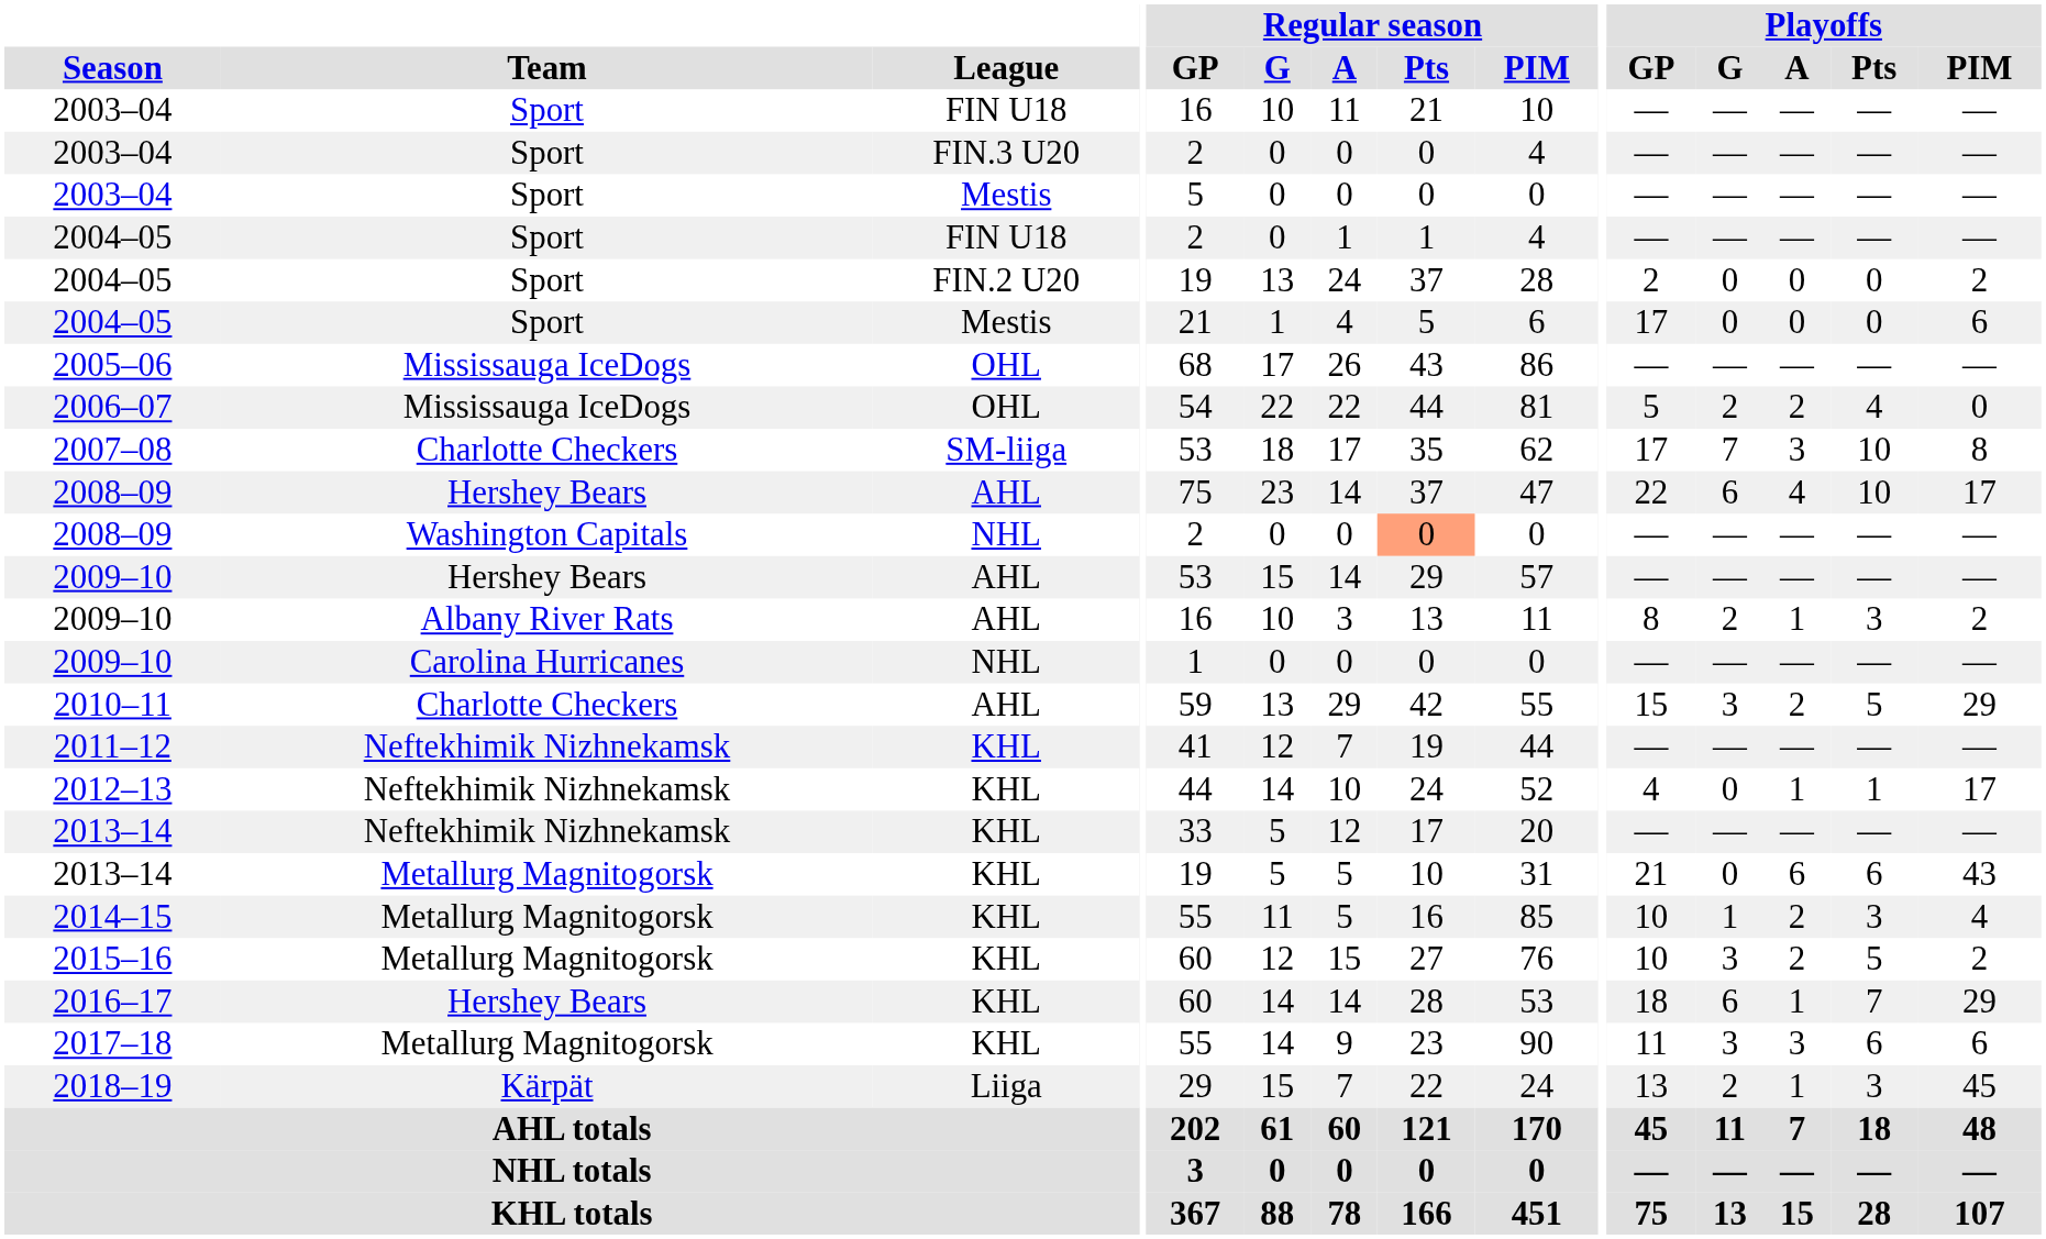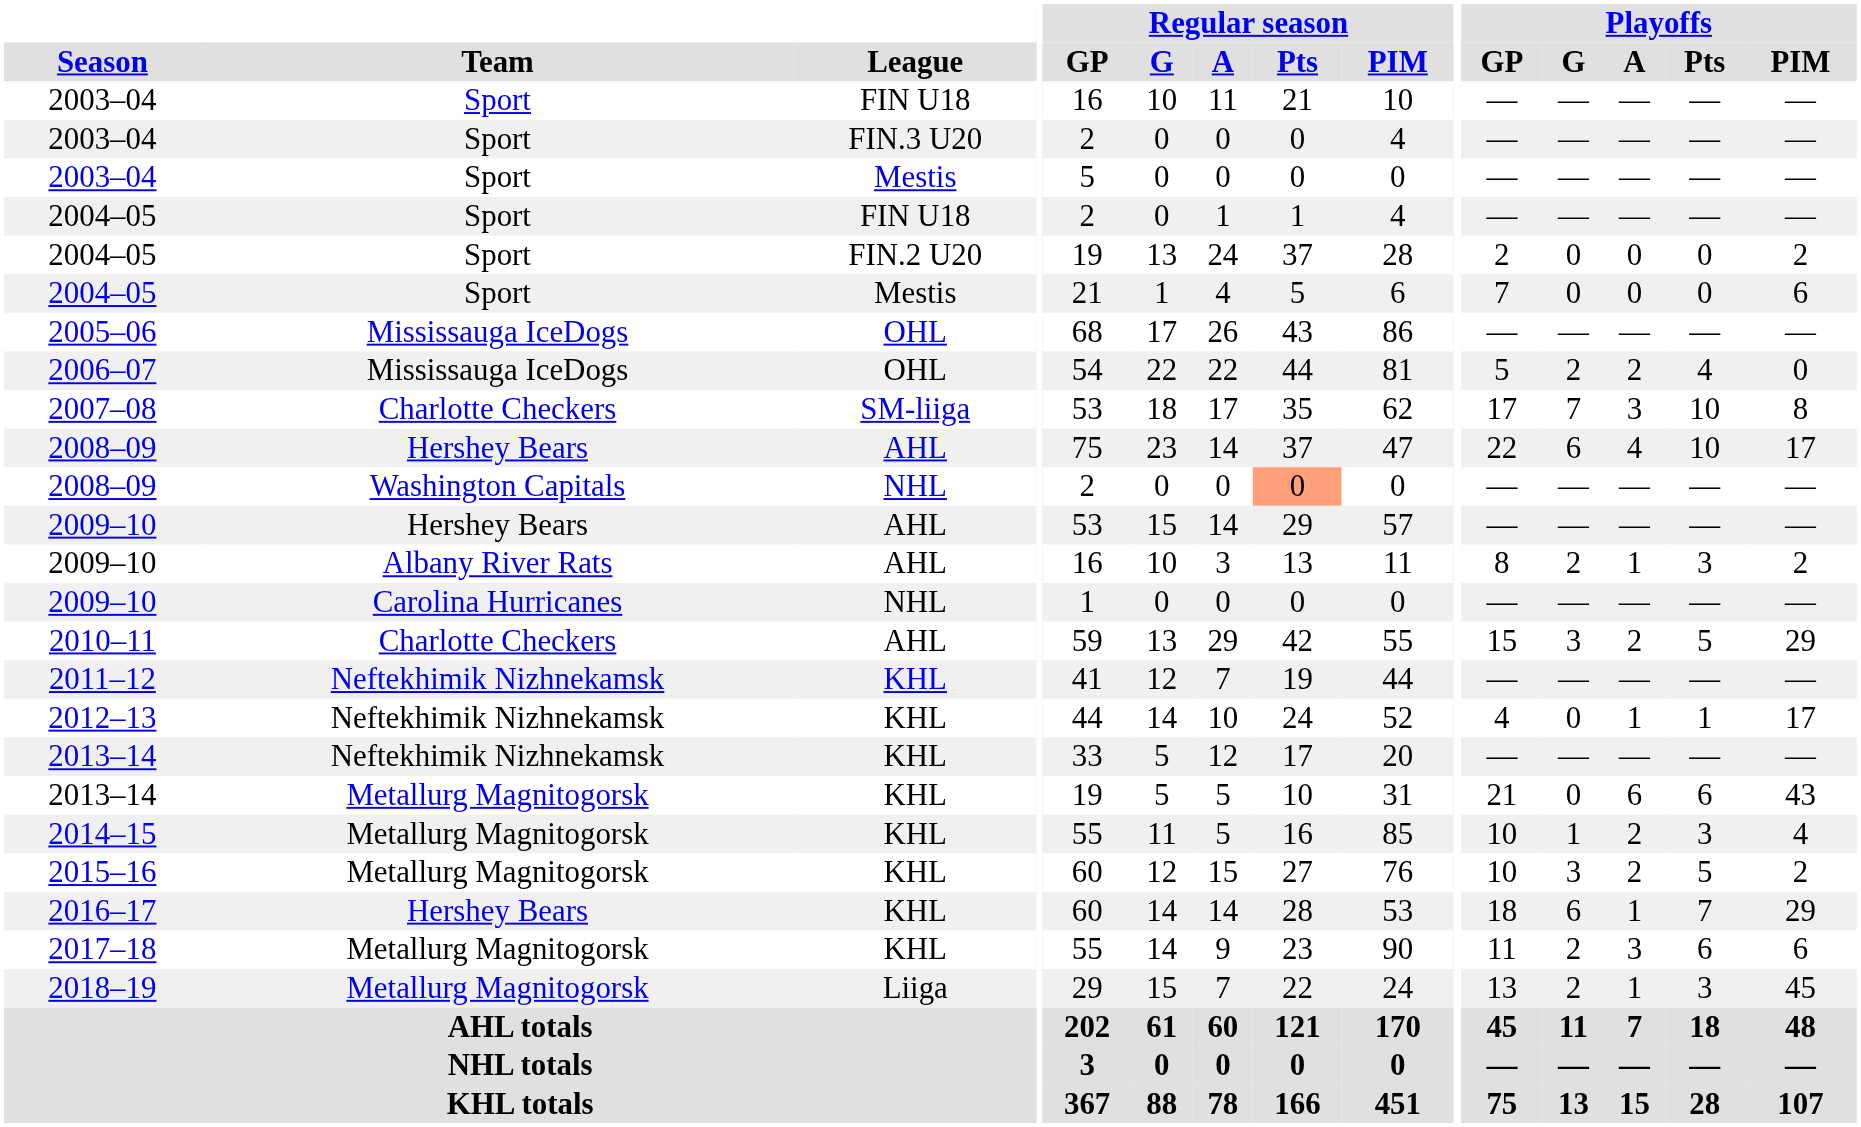 <table border="0" cellpadding="1" cellspacing="0" style="text-align:center; width:60em">
 <tr bgcolor="#e0e0e0">
 <th colspan="3" bgcolor="#ffffff"></th>
 <th rowspan="99" bgcolor="#ffffff"></th>
 <th colspan="5"><a href='#'>Regular season</a></th>
 <th rowspan="99" bgcolor="#ffffff"></th>
 <th colspan="5"><a href='#'>Playoffs</a></th>
 </tr>
 <tr bgcolor="#e0e0e0">
 <th><a href='#'>Season</a></th>
 <th>Team</th>
 <th>League</th>
 <th>GP</th>
 <th><a href='#'>G</a></th>
 <th><a href='#'>A</a></th>
 <th><a href='#'>Pts</a></th>
 <th><a href='#'>PIM</a></th>
 <th>GP</th>
 <th>G</th>
 <th>A</th>
 <th>Pts</th>
 <th>PIM</th>
 </tr>
 <tr>
 <td>2003–04</td>
 <td><a href='#'>Sport</a></td>
 <td>FIN U18</td>
 <td>16</td>
 <td>10</td>
 <td>11</td>
 <td>21</td>
 <td>10</td>
 <td>—</td>
 <td>—</td>
 <td>—</td>
 <td>—</td>
 <td>—</td>
 </tr>
 <tr bgcolor="#f0f0f0">
 <td>2003–04</td>
 <td>Sport</td>
 <td>FIN.3 U20</td>
 <td>2</td>
 <td>0</td>
 <td>0</td>
 <td>0</td>
 <td>4</td>
 <td>—</td>
 <td>—</td>
 <td>—</td>
 <td>—</td>
 <td>—</td>
 </tr>
 <tr>
 <td><a href='#'>2003–04</a></td>
 <td>Sport</td>
 <td><a href='#'>Mestis</a></td>
 <td>5</td>
 <td>0</td>
 <td>0</td>
 <td>0</td>
 <td>0</td>
 <td>—</td>
 <td>—</td>
 <td>—</td>
 <td>—</td>
 <td>—</td>
 </tr>
 <tr bgcolor="#f0f0f0">
 <td>2004–05</td>
 <td>Sport</td>
 <td>FIN U18</td>
 <td>2</td>
 <td>0</td>
 <td>1</td>
 <td>1</td>
 <td>4</td>
 <td>—</td>
 <td>—</td>
 <td>—</td>
 <td>—</td>
 <td>—</td>
 </tr>
 <tr>
 <td>2004–05</td>
 <td>Sport</td>
 <td>FIN.2 U20</td>
 <td>19</td>
 <td>13</td>
 <td>24</td>
 <td>37</td>
 <td>28</td>
 <td>2</td>
 <td>0</td>
 <td>0</td>
 <td>0</td>
 <td>2</td>
 </tr>
 <tr bgcolor="#f0f0f0">
 <td><a href='#'>2004–05</a></td>
 <td>Sport</td>
 <td>Mestis</td>
 <td>21</td>
 <td>1</td>
 <td>4</td>
 <td>5</td>
 <td>6</td>
-<td>17</td>
+<td>7</td>
 <td>0</td>
 <td>0</td>
 <td>0</td>
 <td>6</td>
 </tr>
 <tr>
 <td><a href='#'>2005–06</a></td>
 <td><a href='#'>Mississauga IceDogs</a></td>
 <td><a href='#'>OHL</a></td>
 <td>68</td>
 <td>17</td>
 <td>26</td>
 <td>43</td>
 <td>86</td>
 <td>—</td>
 <td>—</td>
 <td>—</td>
 <td>—</td>
 <td>—</td>
 </tr>
 <tr bgcolor="#f0f0f0">
 <td><a href='#'>2006–07</a></td>
 <td>Mississauga IceDogs</td>
 <td>OHL</td>
 <td>54</td>
 <td>22</td>
 <td>22</td>
 <td>44</td>
 <td>81</td>
 <td>5</td>
 <td>2</td>
 <td>2</td>
 <td>4</td>
 <td>0</td>
 </tr>
 <tr>
 <td><a href='#'>2007–08</a></td>
 <td><a href='#'>Charlotte Checkers</a></td>
 <td><a href='#'>SM-liiga</a></td>
 <td>53</td>
 <td>18</td>
 <td>17</td>
 <td>35</td>
 <td>62</td>
 <td>17</td>
 <td>7</td>
 <td>3</td>
 <td>10</td>
 <td>8</td>
 </tr>
 <tr bgcolor="#f0f0f0">
 <td><a href='#'>2008–09</a></td>
 <td><a href='#'>Hershey Bears</a></td>
 <td><a href='#'>AHL</a></td>
 <td>75</td>
 <td>23</td>
 <td>14</td>
 <td>37</td>
 <td>47</td>
 <td>22</td>
 <td>6</td>
 <td>4</td>
 <td>10</td>
 <td>17</td>
 </tr>
 <tr>
 <td><a href='#'>2008–09</a></td>
 <td><a href='#'>Washington Capitals</a></td>
 <td><a href='#'>NHL</a></td>
 <td>2</td>
 <td>0</td>
 <td>0</td>
 <td style="background: lightsalmon;">0</td>
 <td>0</td>
 <td>—</td>
 <td>—</td>
 <td>—</td>
 <td>—</td>
 <td>—</td>
 </tr>
 <tr bgcolor="#f0f0f0">
 <td><a href='#'>2009–10</a></td>
 <td>Hershey Bears</td>
 <td>AHL</td>
 <td>53</td>
 <td>15</td>
 <td>14</td>
 <td>29</td>
 <td>57</td>
 <td>—</td>
 <td>—</td>
 <td>—</td>
 <td>—</td>
 <td>—</td>
 </tr>
 <tr>
 <td>2009–10</td>
 <td><a href='#'>Albany River Rats</a></td>
 <td>AHL</td>
 <td>16</td>
 <td>10</td>
 <td>3</td>
 <td>13</td>
 <td>11</td>
 <td>8</td>
 <td>2</td>
 <td>1</td>
 <td>3</td>
 <td>2</td>
 </tr>
 <tr bgcolor="#f0f0f0">
 <td><a href='#'>2009–10</a></td>
 <td><a href='#'>Carolina Hurricanes</a></td>
 <td>NHL</td>
 <td>1</td>
 <td>0</td>
 <td>0</td>
 <td>0</td>
 <td>0</td>
 <td>—</td>
 <td>—</td>
 <td>—</td>
 <td>—</td>
 <td>—</td>
 </tr>
 <tr>
 <td><a href='#'>2010–11</a></td>
 <td><a href='#'>Charlotte Checkers</a></td>
 <td>AHL</td>
 <td>59</td>
 <td>13</td>
 <td>29</td>
 <td>42</td>
 <td>55</td>
 <td>15</td>
 <td>3</td>
 <td>2</td>
 <td>5</td>
 <td>29</td>
 </tr>
 <tr bgcolor="#f0f0f0">
 <td><a href='#'>2011–12</a></td>
 <td><a href='#'>Neftekhimik Nizhnekamsk</a></td>
 <td><a href='#'>KHL</a></td>
 <td>41</td>
 <td>12</td>
 <td>7</td>
 <td>19</td>
 <td>44</td>
 <td>—</td>
 <td>—</td>
 <td>—</td>
 <td>—</td>
 <td>—</td>
 </tr>
 <tr>
 <td><a href='#'>2012–13</a></td>
 <td>Neftekhimik Nizhnekamsk</td>
 <td>KHL</td>
 <td>44</td>
 <td>14</td>
 <td>10</td>
 <td>24</td>
 <td>52</td>
 <td>4</td>
 <td>0</td>
 <td>1</td>
 <td>1</td>
 <td>17</td>
 </tr>
 <tr bgcolor="#f0f0f0">
 <td><a href='#'>2013–14</a></td>
 <td>Neftekhimik Nizhnekamsk</td>
 <td>KHL</td>
 <td>33</td>
 <td>5</td>
 <td>12</td>
 <td>17</td>
 <td>20</td>
 <td>—</td>
 <td>—</td>
 <td>—</td>
 <td>—</td>
 <td>—</td>
 </tr>
 <tr>
 <td>2013–14</td>
 <td><a href='#'>Metallurg Magnitogorsk</a></td>
 <td>KHL</td>
 <td>19</td>
 <td>5</td>
 <td>5</td>
 <td>10</td>
 <td>31</td>
 <td>21</td>
 <td>0</td>
 <td>6</td>
 <td>6</td>
 <td>43</td>
 </tr>
 <tr bgcolor="#f0f0f0">
 <td><a href='#'>2014–15</a></td>
 <td>Metallurg Magnitogorsk</td>
 <td>KHL</td>
 <td>55</td>
 <td>11</td>
 <td>5</td>
 <td>16</td>
 <td>85</td>
 <td>10</td>
 <td>1</td>
 <td>2</td>
 <td>3</td>
 <td>4</td>
 </tr>
 <tr>
 <td><a href='#'>2015–16</a></td>
 <td>Metallurg Magnitogorsk</td>
 <td>KHL</td>
 <td>60</td>
 <td>12</td>
 <td>15</td>
 <td>27</td>
 <td>76</td>
 <td>10</td>
 <td>3</td>
 <td>2</td>
 <td>5</td>
 <td>2</td>
 </tr>
 <tr bgcolor="#f0f0f0">
 <td><a href='#'>2016–17</a></td>
 <td><a href='#'>Hershey Bears</a></td>
 <td>KHL</td>
 <td>60</td>
 <td>14</td>
 <td>14</td>
 <td>28</td>
 <td>53</td>
 <td>18</td>
 <td>6</td>
 <td>1</td>
 <td>7</td>
 <td>29</td>
 </tr>
 <tr>
 <td><a href='#'>2017–18</a></td>
 <td>Metallurg Magnitogorsk</td>
 <td>KHL</td>
 <td>55</td>
 <td>14</td>
 <td>9</td>
 <td>23</td>
 <td>90</td>
 <td>11</td>
-<td>3</td>
+<td>2</td>
 <td>3</td>
 <td>6</td>
 <td>6</td>
 </tr>
 <tr bgcolor="#f0f0f0">
 <td><a href='#'>2018–19</a></td>
-<td><a href='#'>Kärpät</a></td>
+<td><a href='#'>Metallurg Magnitogorsk</a></td>
 <td>Liiga</td>
 <td>29</td>
 <td>15</td>
 <td>7</td>
 <td>22</td>
 <td>24</td>
 <td>13</td>
 <td>2</td>
 <td>1</td>
 <td>3</td>
 <td>45</td>
 </tr>
 <tr bgcolor="#e0e0e0">
 <th colspan="3">AHL totals</th>
 <th>202</th>
 <th>61</th>
 <th>60</th>
 <th>121</th>
 <th>170</th>
 <th>45</th>
 <th>11</th>
 <th>7</th>
 <th>18</th>
 <th>48</th>
 </tr>
 <tr bgcolor="#e0e0e0">
 <th colspan="3">NHL totals</th>
 <th>3</th>
 <th>0</th>
 <th>0</th>
 <th>0</th>
 <th>0</th>
 <th>—</th>
 <th>—</th>
 <th>—</th>
 <th>—</th>
 <th>—</th>
 </tr>
 <tr bgcolor="#e0e0e0">
 <th colspan="3">KHL totals</th>
 <th>367</th>
 <th>88</th>
 <th>78</th>
 <th>166</th>
 <th>451</th>
 <th>75</th>
 <th>13</th>
 <th>15</th>
 <th>28</th>
 <th>107</th>
 </tr>
 </table>
